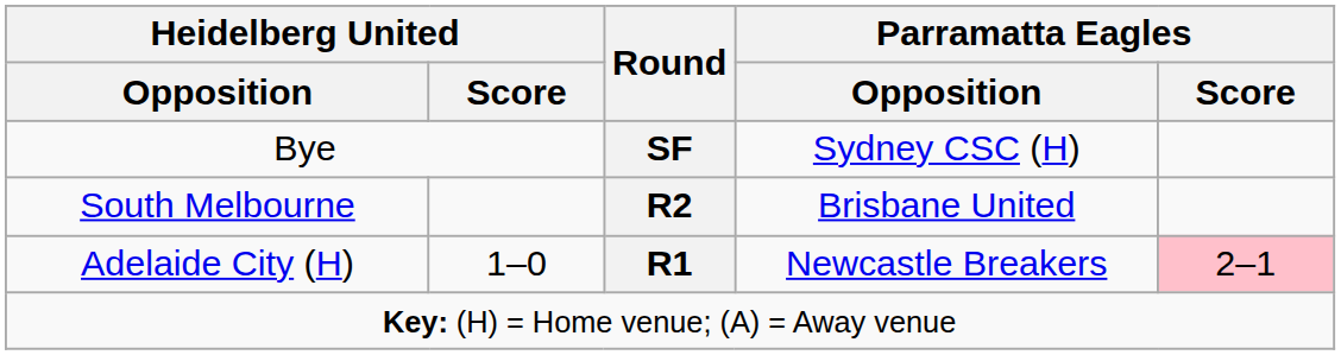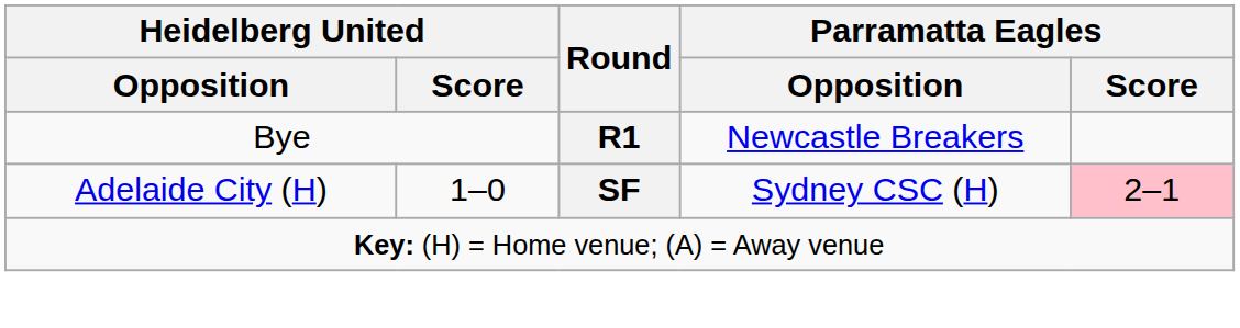 <table class="wikitable plainrowheaders" style="text-align:center;margin:0">
 <tr>
 <th colspan="2">Heidelberg United</th>
 <th rowspan="2" style="width:25px">Round</th>
 <th colspan="2">Parramatta Eagles</th>
 </tr>
 <tr>
 <th scope="col" style="width:180px">Opposition</th>
 <th scope="col" style="width:70px">Score</th>
 <th scope="col" style="width:180px">Opposition</th>
 <th scope="col" style="width:70px">Score</th>
 </tr>
 <tr>
 <td colspan="2">Bye</td>
-<th scope=row style="text-align:center">SF</th>
-<td><a href='#'>Sydney CSC</a> (<a href='#'>H</a>)</td>
-<td></td>
-</tr>
-<tr>
-<td><a href='#'>South Melbourne</a></td>
-<td></td>
-<th scope=row style="text-align:center">R2</th>
-<td><a href='#'>Brisbane United</a></td>
+<th scope=row style="text-align:center">R1</th>
+<td><a href='#'>Newcastle Breakers</a></td>
 <td></td>
 </tr>
 <tr>
 <td><a href='#'>Adelaide City</a> (<a href='#'>H</a>)</td>
 <td>1–0</td>
-<th scope=row style="text-align:center">R1</th>
-<td><a href='#'>Newcastle Breakers</a></td>
+<th scope=row style="text-align:center">SF</th>
+<td><a href='#'>Sydney CSC</a> (<a href='#'>H</a>)</td>
 <td style="background: pink;">2–1</td>
 </tr>
 <tr>
 <td colspan="5"><small><strong>Key:</strong> (H) = Home venue; (A) = Away venue</small></td>
 </tr>
 </table>
